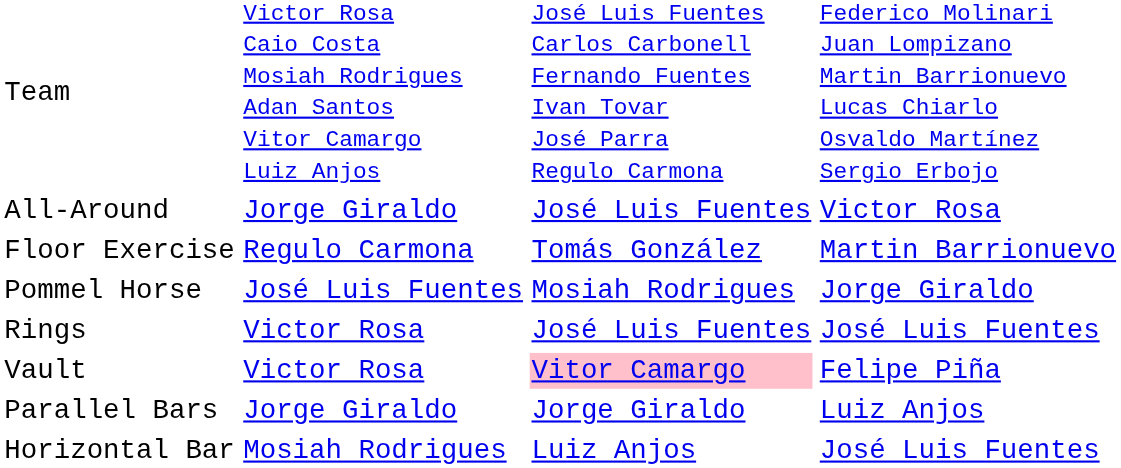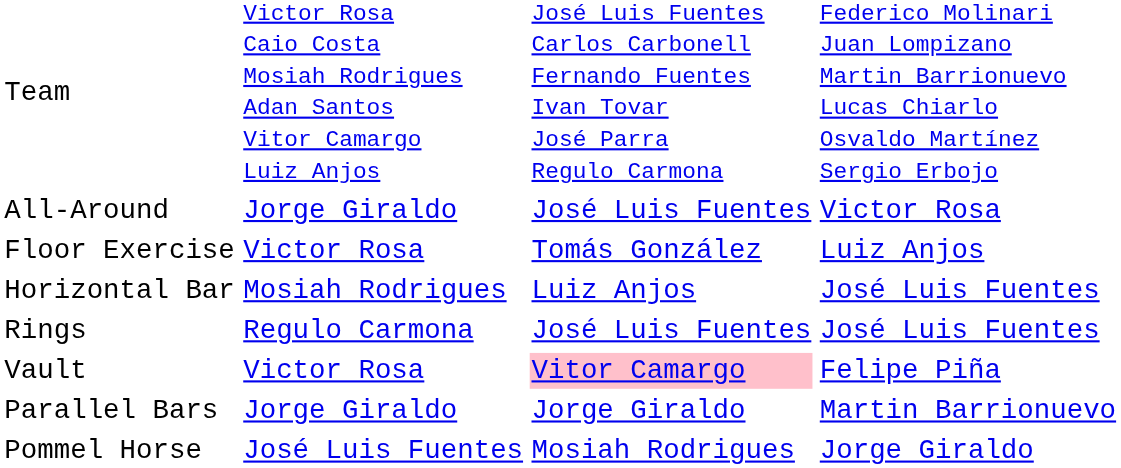 <table>
 <tr>
 <td>Team <br></td>
 <td><small><a href='#'>Victor Rosa</a> <br> <a href='#'>Caio Costa</a> <br> <a href='#'>Mosiah Rodrigues</a> <br> <a href='#'>Adan Santos</a> <br> <a href='#'>Vitor Camargo</a> <br> <a href='#'>Luiz Anjos</a></small> <br> <em></em></td>
 <td><small><a href='#'>José Luis Fuentes</a> <br> <a href='#'>Carlos Carbonell</a> <br> <a href='#'>Fernando Fuentes</a> <br> <a href='#'>Ivan Tovar</a> <br> <a href='#'>José Parra</a> <br> <a href='#'>Regulo Carmona</a></small> <br> <em></em></td>
 <td><small><a href='#'>Federico Molinari</a> <br> <a href='#'>Juan Lompizano</a> <br> <a href='#'>Martin Barrionuevo</a> <br> <a href='#'>Lucas Chiarlo</a> <br> <a href='#'>Osvaldo Martínez</a> <br> <a href='#'>Sergio Erbojo</a></small> <br> <em></em></td>
 </tr>
 <tr>
 <td>All-Around <br></td>
 <td><a href='#'>Jorge Giraldo</a><br><em></em></td>
 <td><a href='#'>José Luis Fuentes</a><br><em></em></td>
 <td><a href='#'>Victor Rosa</a><br><em></em></td>
 </tr>
 <tr>
 <td>Floor Exercise <br></td>
-<td><a href='#'>Regulo Carmona</a><br><em></em></td>
+<td><a href='#'>Victor Rosa</a><br><em></em></td>
 <td><a href='#'>Tomás González</a><br><em></em></td>
-<td><a href='#'>Martin Barrionuevo</a><br><em></em></td>
+<td><a href='#'>Luiz Anjos</a><br><em></em></td>
 </tr>
 <tr>
-<td>Pommel Horse <br></td>
+<td>Horizontal Bar <br></td>
+<td><a href='#'>Mosiah Rodrigues</a><br><em></em></td>
+<td><a href='#'>Luiz Anjos</a><br><em></em></td>
 <td><a href='#'>José Luis Fuentes</a><br><em></em></td>
-<td><a href='#'>Mosiah Rodrigues</a><br><em></em></td>
-<td><a href='#'>Jorge Giraldo</a><br><em></em></td>
 </tr>
 <tr>
 <td>Rings <br></td>
-<td><a href='#'>Victor Rosa</a><br><em></em></td>
+<td><a href='#'>Regulo Carmona</a><br><em></em></td>
 <td><a href='#'>José Luis Fuentes</a><br><em></em></td>
 <td><a href='#'>José Luis Fuentes</a><br><em></em></td>
 </tr>
 <tr>
 <td>Vault <br></td>
 <td><a href='#'>Victor Rosa</a><br><em></em></td>
 <td style="background: pink;"><a href='#'>Vitor Camargo</a><br><em></em></td>
 <td><a href='#'>Felipe Piña</a><br><em></em></td>
 </tr>
 <tr>
 <td>Parallel Bars <br></td>
 <td><a href='#'>Jorge Giraldo</a><br><em></em></td>
 <td><a href='#'>Jorge Giraldo</a><br><em></em></td>
-<td><a href='#'>Luiz Anjos</a><br><em></em></td>
+<td><a href='#'>Martin Barrionuevo</a><br><em></em></td>
 </tr>
 <tr>
-<td>Horizontal Bar <br></td>
+<td>Pommel Horse <br></td>
+<td><a href='#'>José Luis Fuentes</a><br><em></em></td>
 <td><a href='#'>Mosiah Rodrigues</a><br><em></em></td>
-<td><a href='#'>Luiz Anjos</a><br><em></em></td>
-<td><a href='#'>José Luis Fuentes</a><br><em></em></td>
+<td><a href='#'>Jorge Giraldo</a><br><em></em></td>
 </tr>
 </table>
